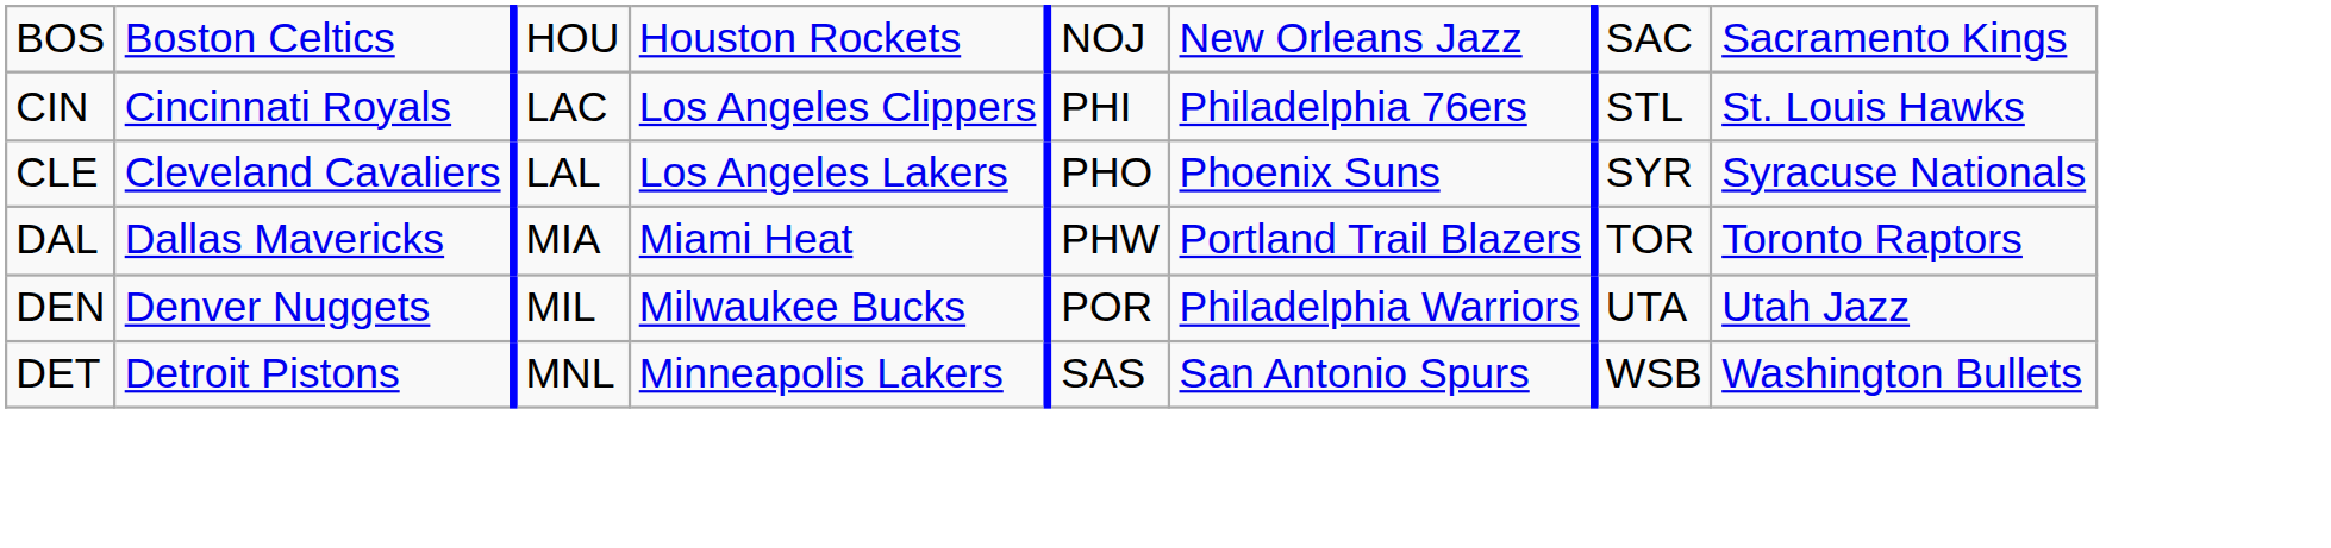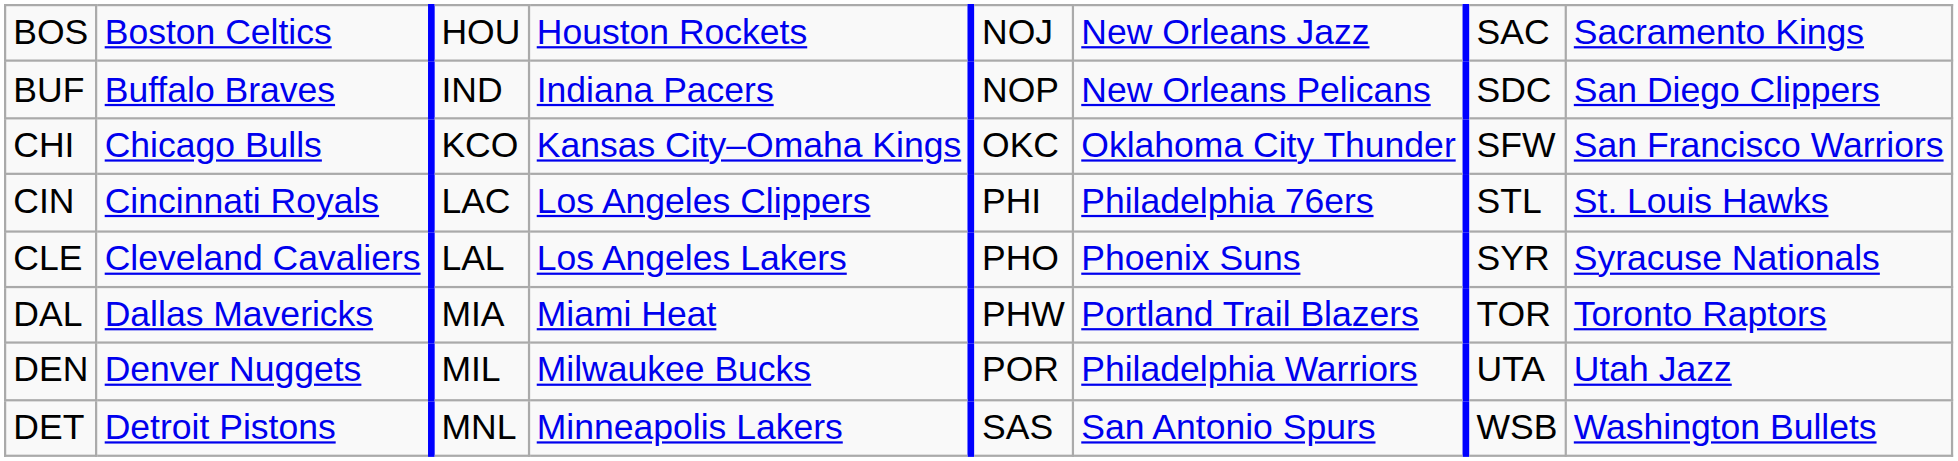 <table class="wikitable" align=center>
 <tr>
 <td>BOS</td>
 <td style="border-right: solid blue"><a href='#'>Boston Celtics</a></td>
 <td>HOU</td>
 <td style="border-right: solid blue"><a href='#'>Houston Rockets</a></td>
 <td>NOJ</td>
 <td style="border-right: solid blue"><a href='#'>New Orleans Jazz</a></td>
 <td>SAC</td>
 <td><a href='#'>Sacramento Kings</a></td>
+</tr>
+<tr>
+<td>BUF</td>
+<td style="border-right: solid blue"><a href='#'>Buffalo Braves</a></td>
+<td>IND</td>
+<td style="border-right: solid blue"><a href='#'>Indiana Pacers</a></td>
+<td>NOP</td>
+<td style="border-right: solid blue"><a href='#'>New Orleans Pelicans</a></td>
+<td>SDC</td>
+<td><a href='#'>San Diego Clippers</a></td>
+</tr>
+<tr>
+<td>CHI</td>
+<td style="border-right: solid blue"><a href='#'>Chicago Bulls</a></td>
+<td>KCO</td>
+<td style="border-right: solid blue"><a href='#'>Kansas City–Omaha Kings</a></td>
+<td>OKC</td>
+<td style="border-right: solid blue"><a href='#'>Oklahoma City Thunder</a></td>
+<td>SFW</td>
+<td><a href='#'>San Francisco Warriors</a></td>
 </tr>
 <tr>
 <td>CIN</td>
 <td style="border-right: solid blue"><a href='#'>Cincinnati Royals</a></td>
 <td>LAC</td>
 <td style="border-right: solid blue"><a href='#'>Los Angeles Clippers</a></td>
 <td>PHI</td>
 <td style="border-right: solid blue"><a href='#'>Philadelphia 76ers</a></td>
 <td>STL</td>
 <td><a href='#'>St. Louis Hawks</a></td>
 </tr>
 <tr>
 <td>CLE</td>
 <td style="border-right: solid blue"><a href='#'>Cleveland Cavaliers</a></td>
 <td>LAL</td>
 <td style="border-right: solid blue"><a href='#'>Los Angeles Lakers</a></td>
 <td>PHO</td>
 <td style="border-right: solid blue"><a href='#'>Phoenix Suns</a></td>
 <td>SYR</td>
 <td><a href='#'>Syracuse Nationals</a></td>
 </tr>
 <tr>
 <td>DAL</td>
 <td style="border-right: solid blue"><a href='#'>Dallas Mavericks</a></td>
 <td>MIA</td>
 <td style="border-right: solid blue"><a href='#'>Miami Heat</a></td>
 <td>PHW</td>
 <td style="border-right: solid blue"><a href='#'>Portland Trail Blazers</a></td>
 <td>TOR</td>
 <td><a href='#'>Toronto Raptors</a></td>
 </tr>
 <tr>
 <td>DEN</td>
 <td style="border-right: solid blue"><a href='#'>Denver Nuggets</a></td>
 <td>MIL</td>
 <td style="border-right: solid blue"><a href='#'>Milwaukee Bucks</a></td>
 <td>POR</td>
 <td style="border-right: solid blue"><a href='#'>Philadelphia Warriors</a></td>
 <td>UTA</td>
 <td><a href='#'>Utah Jazz</a></td>
 </tr>
 <tr>
 <td>DET</td>
 <td style="border-right: solid blue"><a href='#'>Detroit Pistons</a></td>
 <td>MNL</td>
 <td style="border-right: solid blue"><a href='#'>Minneapolis Lakers</a></td>
 <td>SAS</td>
 <td style="border-right: solid blue"><a href='#'>San Antonio Spurs</a></td>
 <td>WSB</td>
 <td><a href='#'>Washington Bullets</a></td>
 </tr>
 </table>
